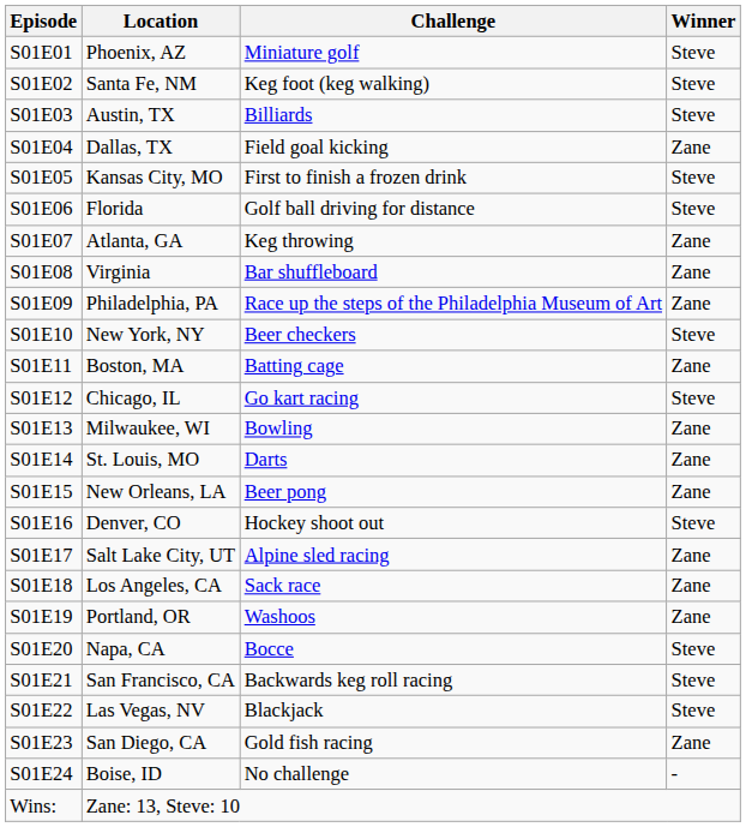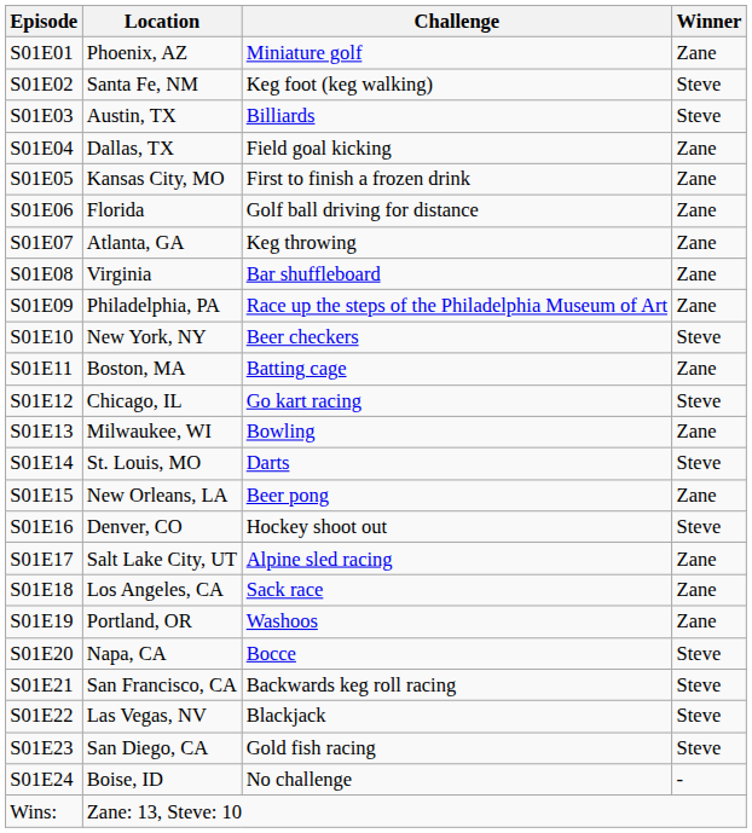 <table class="wikitable">
 <tr>
 <th>Episode</th>
 <th>Location</th>
 <th>Challenge</th>
 <th>Winner</th>
 </tr>
 <tr>
 <td>S01E01</td>
 <td>Phoenix, AZ</td>
 <td><a href='#'>Miniature golf</a></td>
-<td>Steve</td>
+<td>Zane</td>
 </tr>
 <tr>
 <td>S01E02</td>
 <td>Santa Fe, NM</td>
 <td>Keg foot (keg walking)</td>
 <td>Steve</td>
 </tr>
 <tr>
 <td>S01E03</td>
 <td>Austin, TX</td>
 <td><a href='#'>Billiards</a></td>
 <td>Steve</td>
 </tr>
 <tr>
 <td>S01E04</td>
 <td>Dallas, TX</td>
 <td>Field goal kicking</td>
 <td>Zane</td>
 </tr>
 <tr>
 <td>S01E05</td>
 <td>Kansas City, MO</td>
 <td>First to finish a frozen drink</td>
-<td>Steve</td>
+<td>Zane</td>
 </tr>
 <tr>
 <td>S01E06</td>
 <td>Florida</td>
 <td>Golf ball driving for distance</td>
-<td>Steve</td>
+<td>Zane</td>
 </tr>
 <tr>
 <td>S01E07</td>
 <td>Atlanta, GA</td>
 <td>Keg throwing</td>
 <td>Zane</td>
 </tr>
 <tr>
 <td>S01E08</td>
 <td>Virginia</td>
 <td><a href='#'>Bar shuffleboard</a></td>
 <td>Zane</td>
 </tr>
 <tr>
 <td>S01E09</td>
 <td>Philadelphia, PA</td>
 <td><a href='#'>Race up the steps of the Philadelphia Museum of Art</a></td>
 <td>Zane</td>
 </tr>
 <tr>
 <td>S01E10</td>
 <td>New York, NY</td>
 <td><a href='#'>Beer checkers</a></td>
 <td>Steve</td>
 </tr>
 <tr>
 <td>S01E11</td>
 <td>Boston, MA</td>
 <td><a href='#'>Batting cage</a></td>
 <td>Zane</td>
 </tr>
 <tr>
 <td>S01E12</td>
 <td>Chicago, IL</td>
 <td><a href='#'>Go kart racing</a></td>
 <td>Steve</td>
 </tr>
 <tr>
 <td>S01E13</td>
 <td>Milwaukee, WI</td>
 <td><a href='#'>Bowling</a></td>
 <td>Zane</td>
 </tr>
 <tr>
 <td>S01E14</td>
 <td>St. Louis, MO</td>
 <td><a href='#'>Darts</a></td>
-<td>Zane</td>
+<td>Steve</td>
 </tr>
 <tr>
 <td>S01E15</td>
 <td>New Orleans, LA</td>
 <td><a href='#'>Beer pong</a></td>
 <td>Zane</td>
 </tr>
 <tr>
 <td>S01E16</td>
 <td>Denver, CO</td>
 <td>Hockey shoot out</td>
 <td>Steve</td>
 </tr>
 <tr>
 <td>S01E17</td>
 <td>Salt Lake City, UT</td>
 <td><a href='#'>Alpine sled racing</a></td>
 <td>Zane</td>
 </tr>
 <tr>
 <td>S01E18</td>
 <td>Los Angeles, CA</td>
 <td><a href='#'>Sack race</a></td>
 <td>Zane</td>
 </tr>
 <tr>
 <td>S01E19</td>
 <td>Portland, OR</td>
 <td><a href='#'>Washoos</a></td>
 <td>Zane</td>
 </tr>
 <tr>
 <td>S01E20</td>
 <td>Napa, CA</td>
 <td><a href='#'>Bocce</a></td>
 <td>Steve</td>
 </tr>
 <tr>
 <td>S01E21</td>
 <td>San Francisco, CA</td>
 <td>Backwards keg roll racing</td>
 <td>Steve</td>
 </tr>
 <tr>
 <td>S01E22</td>
 <td>Las Vegas, NV</td>
 <td>Blackjack</td>
 <td>Steve</td>
 </tr>
 <tr>
 <td>S01E23</td>
 <td>San Diego, CA</td>
 <td>Gold fish racing</td>
-<td>Zane</td>
+<td>Steve</td>
 </tr>
 <tr>
 <td>S01E24</td>
 <td>Boise, ID</td>
 <td>No challenge</td>
 <td>-</td>
 </tr>
 <tr>
 <td>Wins:</td>
 <td colspan="3">Zane: 13, Steve: 10</td>
 </tr>
 </table>
